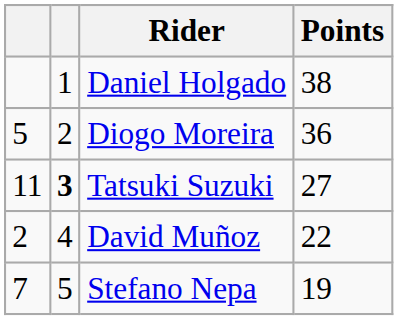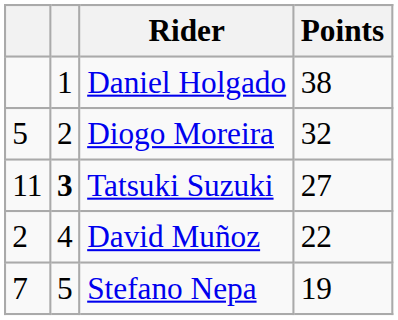 <table class="wikitable" style="font-size: 95%;">
 <tr>
 <th></th>
 <th></th>
 <th>Rider</th>
 <th>Points</th>
 </tr>
 <tr>
 <td></td>
 <td align=center>1</td>
 <td> <a href='#'>Daniel Holgado</a></td>
 <td align=left>38</td>
 </tr>
 <tr>
 <td> 5</td>
 <td align=center>2</td>
 <td> <a href='#'>Diogo Moreira</a></td>
-<td align=left>36</td>
+<td align=left>32</td>
 </tr>
 <tr>
 <td> 11</td>
 <td align=center><strong>3</strong></td>
 <td> <a href='#'>Tatsuki Suzuki</a></td>
 <td align=left>27</td>
 </tr>
 <tr>
 <td> 2</td>
 <td align=center>4</td>
 <td> <a href='#'>David Muñoz</a></td>
 <td align=left>22</td>
 </tr>
 <tr>
 <td> 7</td>
 <td align=center>5</td>
 <td> <a href='#'>Stefano Nepa</a></td>
 <td align=left>19</td>
 </tr>
 </table>
